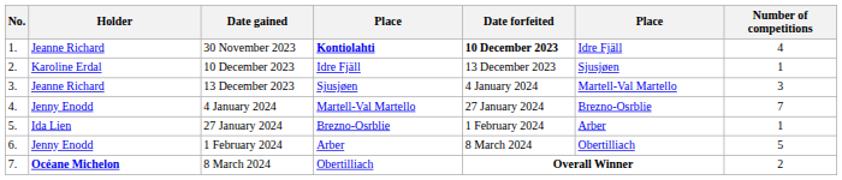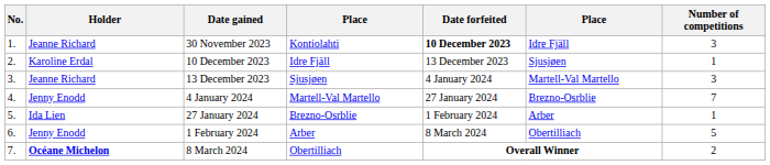 <table class="wikitable plainrowheaders" style="background:#fff; font-size:86%; line-height:16px; border:grey solid 1px; border-collapse:collapse;">
 <tr>
 <th style="width:1em;">No.</th>
 <th style="width:14em;">Holder</th>
 <th style="width:9em;">Date gained</th>
 <th style="width:12em;">Place</th>
 <th style="width:9em;">Date forfeited</th>
 <th style="width:12em;">Place</th>
 <th style="width:9em;">Number of competitions</th>
 </tr>
 <tr>
 <td>1.</td>
 <td> <a href='#'>Jeanne Richard</a></td>
 <td>30 November 2023</td>
-<td><strong> <a href='#'>Kontiolahti</a></strong></td>
+<td> <a href='#'>Kontiolahti</a></td>
 <td><strong>10 December 2023</strong></td>
 <td> <a href='#'>Idre Fjäll</a></td>
-<td align=center>4</td>
+<td align=center>3</td>
 </tr>
 <tr>
 <td>2.</td>
 <td> <a href='#'>Karoline Erdal</a></td>
 <td>10 December 2023</td>
 <td> <a href='#'>Idre Fjäll</a></td>
 <td>13 December 2023</td>
 <td> <a href='#'>Sjusjøen</a></td>
 <td align=center>1</td>
 </tr>
 <tr>
 <td>3.</td>
 <td> <a href='#'>Jeanne Richard</a></td>
 <td>13 December 2023</td>
 <td> <a href='#'>Sjusjøen</a></td>
 <td>4 January 2024</td>
 <td> <a href='#'>Martell-Val Martello</a></td>
 <td align=center>3</td>
 </tr>
 <tr>
 <td>4.</td>
 <td> <a href='#'>Jenny Enodd</a></td>
 <td>4 January 2024</td>
 <td> <a href='#'>Martell-Val Martello</a></td>
 <td>27 January 2024</td>
 <td> <a href='#'>Brezno-Osrblie</a></td>
 <td align=center>7</td>
 </tr>
 <tr>
 <td>5.</td>
 <td> <a href='#'>Ida Lien</a></td>
 <td>27 January 2024</td>
 <td> <a href='#'>Brezno-Osrblie</a></td>
 <td>1 February 2024</td>
 <td> <a href='#'>Arber</a></td>
 <td align=center>1</td>
 </tr>
 <tr>
 <td>6.</td>
 <td> <a href='#'>Jenny Enodd</a></td>
 <td>1 February 2024</td>
 <td> <a href='#'>Arber</a></td>
 <td>8 March 2024</td>
 <td> <a href='#'>Obertilliach</a></td>
 <td align=center>5</td>
 </tr>
 <tr>
 <td>7.</td>
 <td> <strong><a href='#'>Océane Michelon</a></strong></td>
 <td>8 March 2024</td>
 <td> <a href='#'>Obertilliach</a></td>
 <td align=center colspan=2><strong>Overall Winner</strong></td>
 <td align=center>2</td>
 </tr>
 </table>
